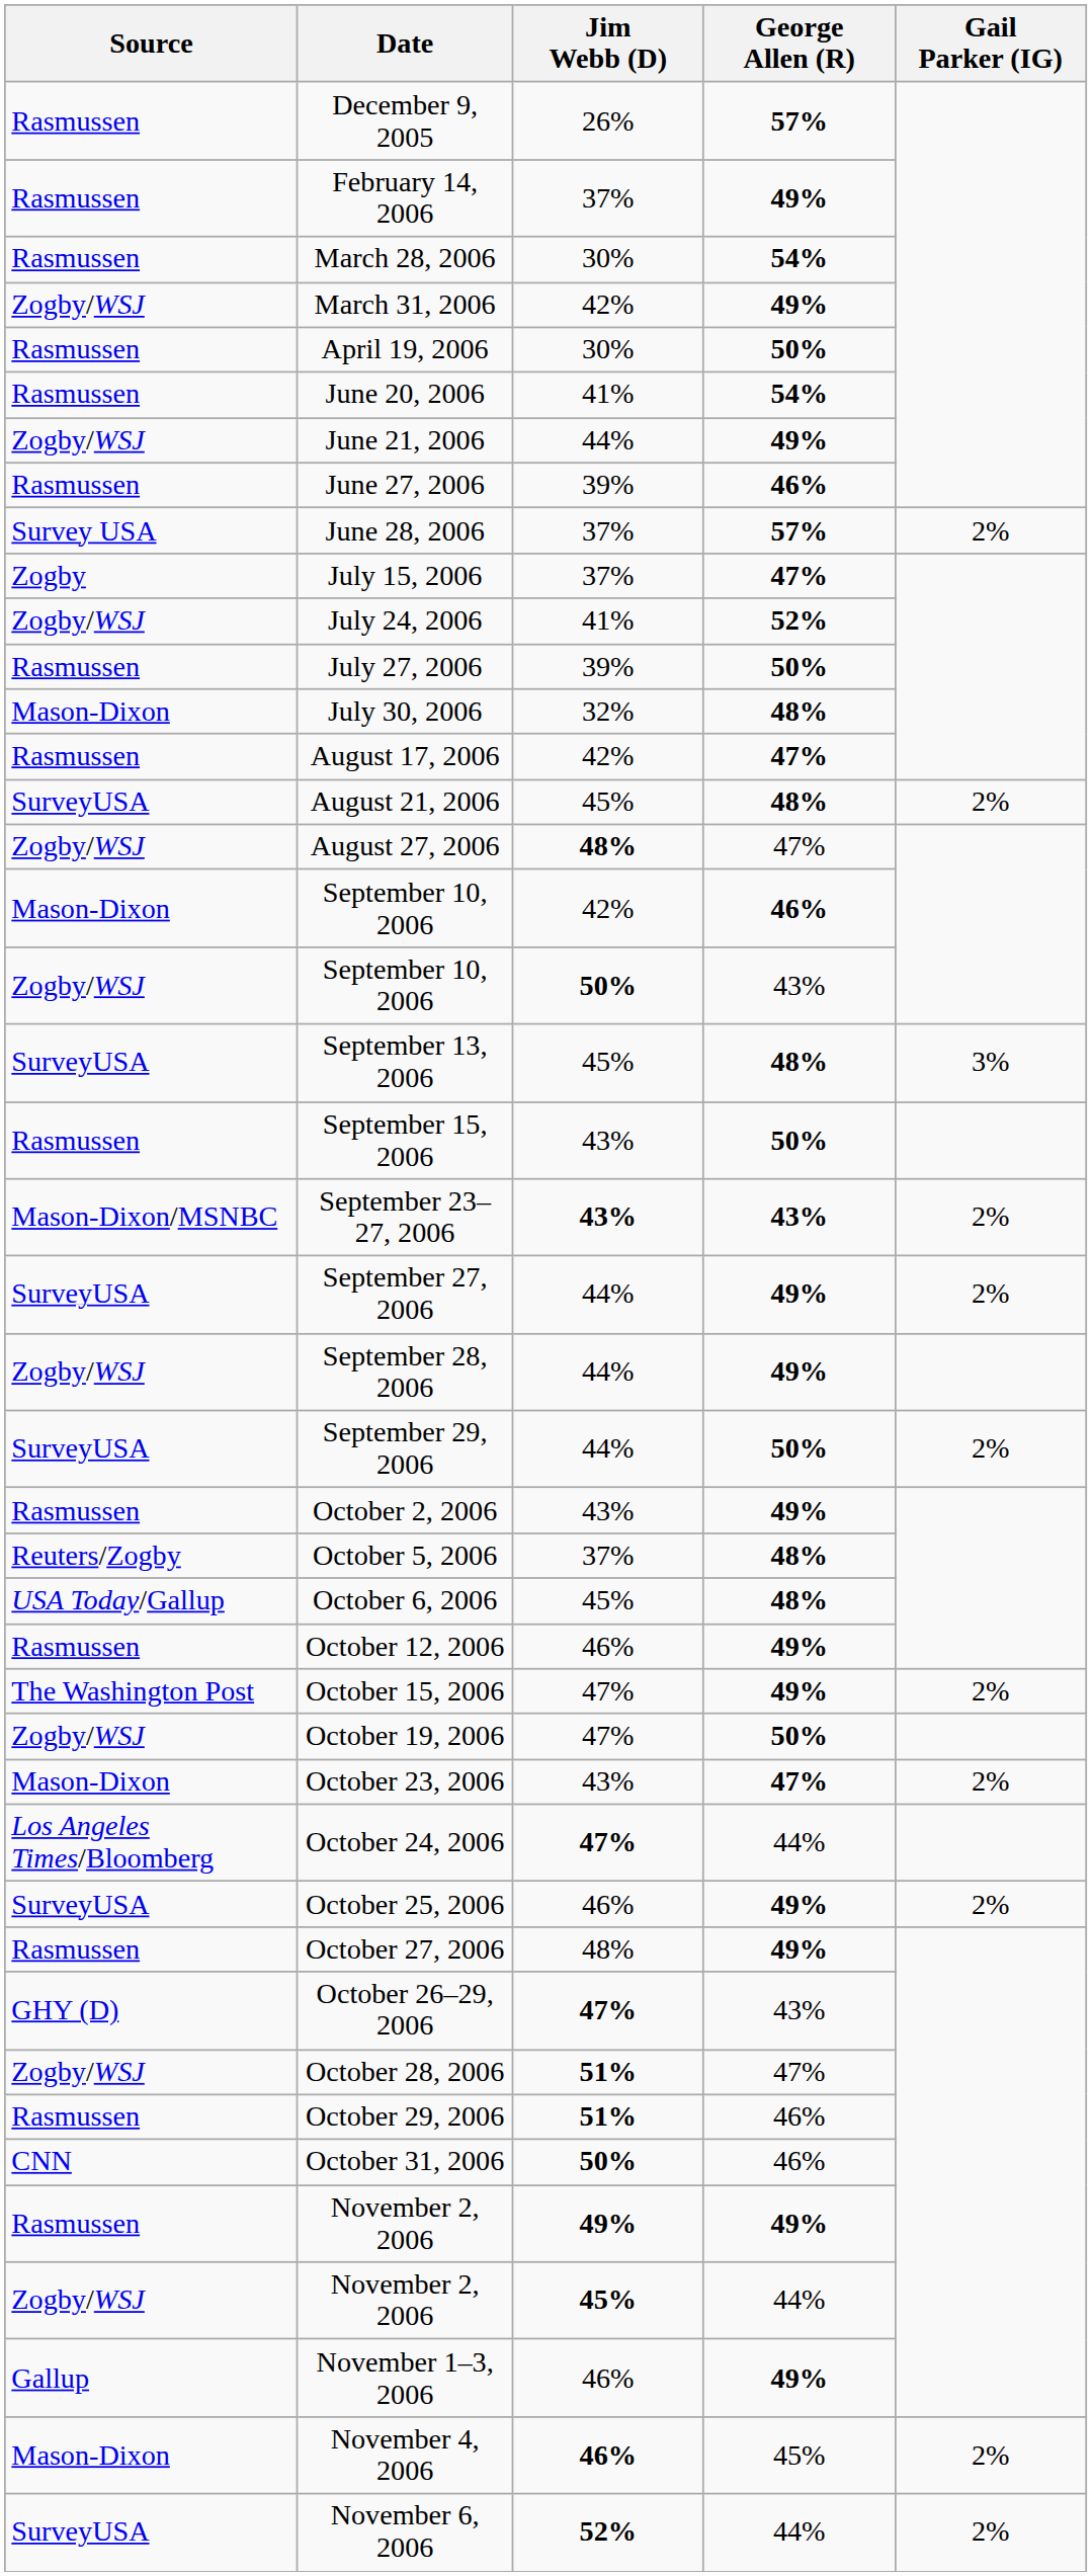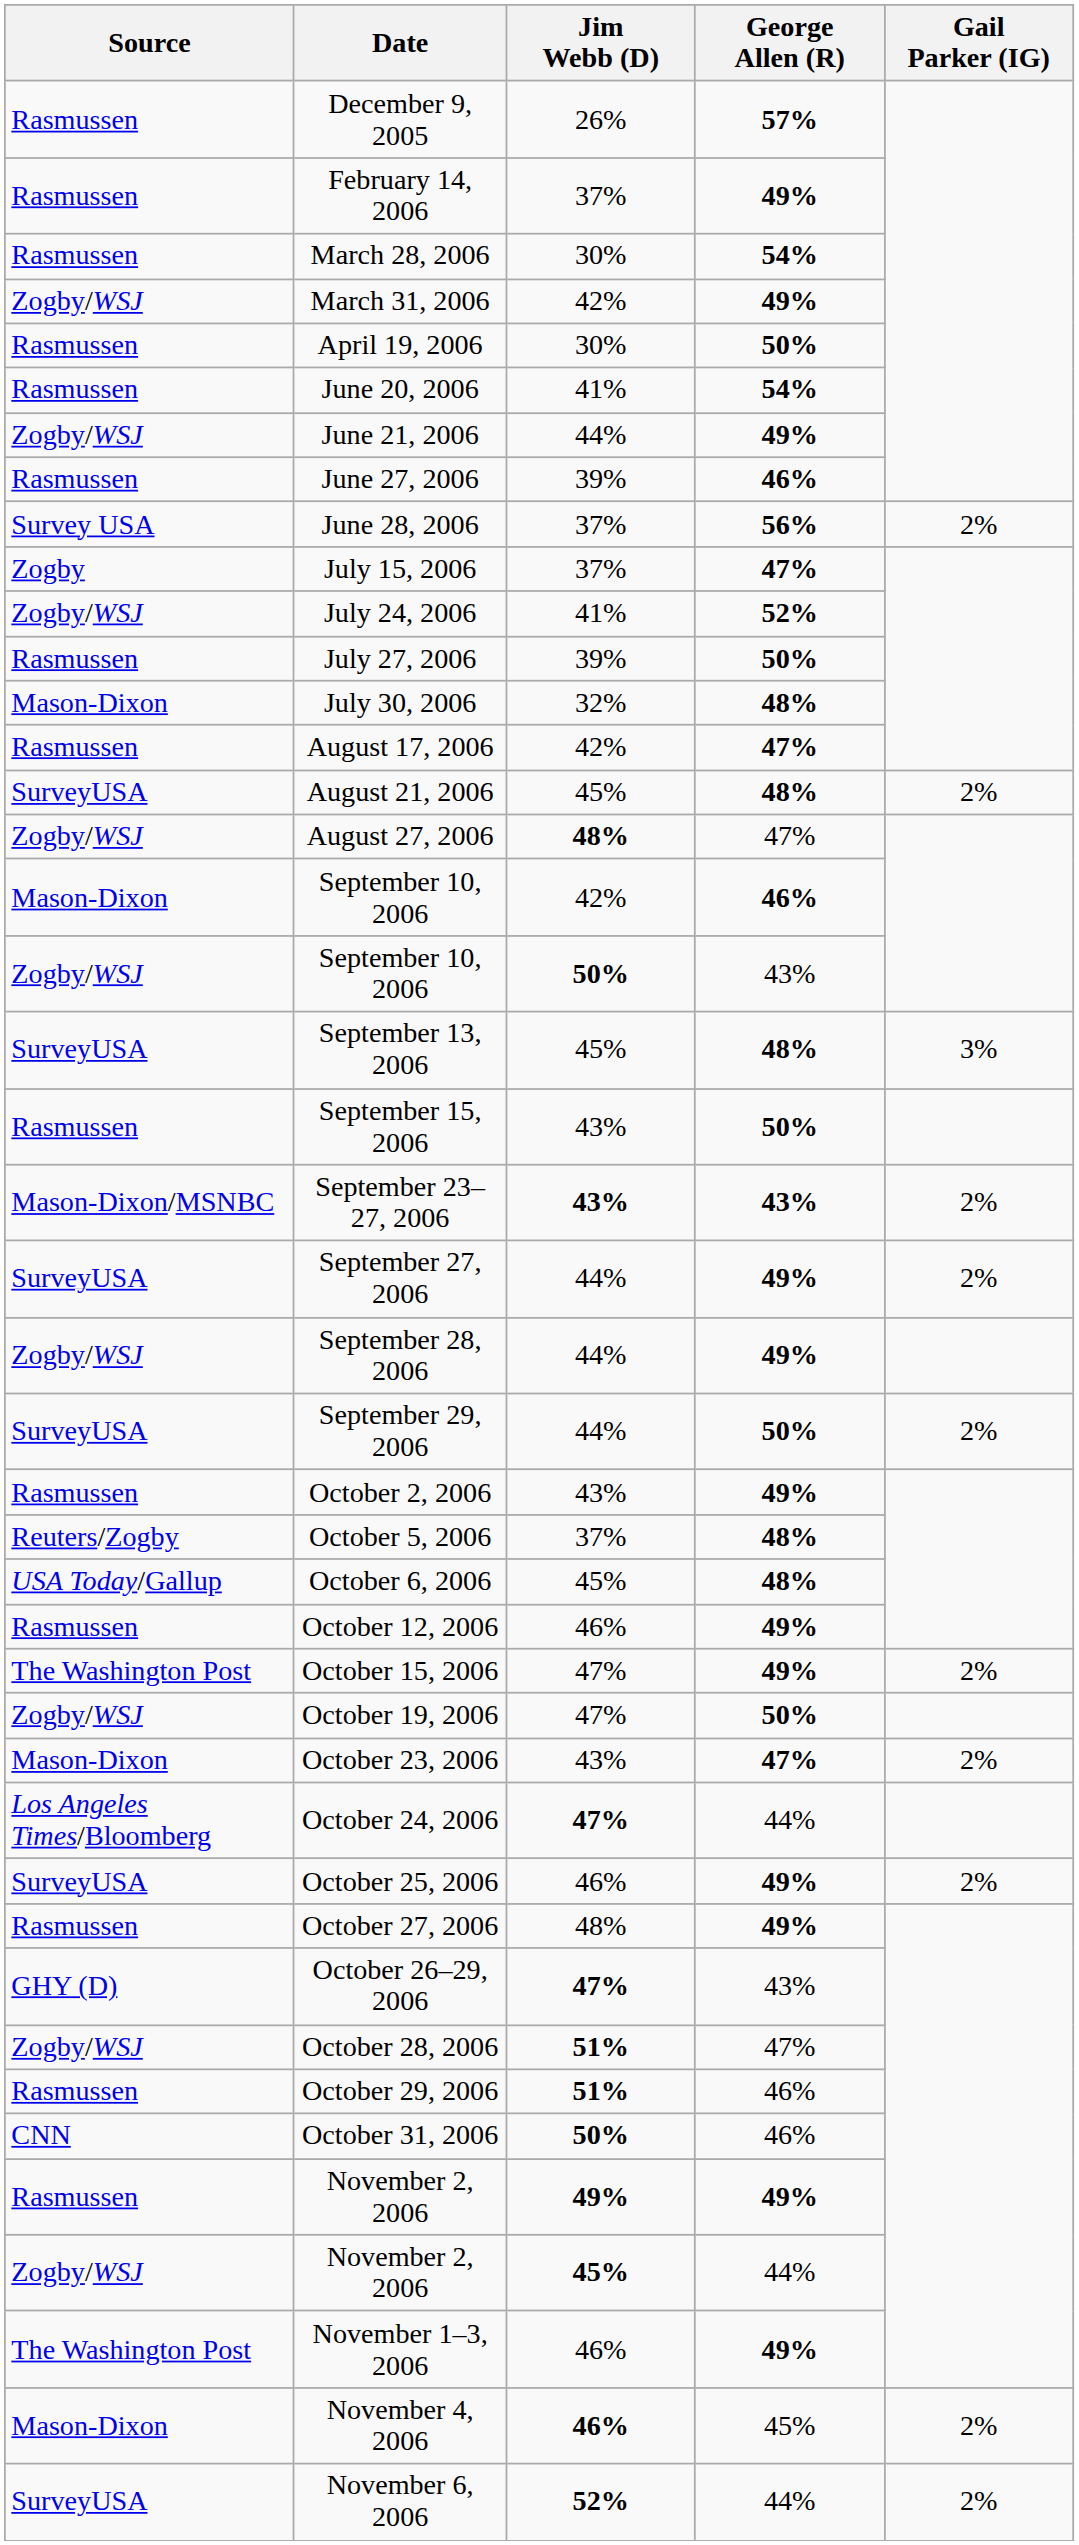 <table class="wikitable" style="text-align:center">
 <tr>
 <th>Source</th>
 <th>Date</th>
 <th style="width:100px;">Jim<br>Webb (D)</th>
 <th style="width:100px;">George<br>Allen (R)</th>
 <th style="width:100px;">Gail<br>Parker (IG)</th>
 </tr>
 <tr>
 <td align=left><a href='#'>Rasmussen</a></td>
 <td>December 9, 2005</td>
 <td>26%</td>
 <td><strong>57%</strong></td>
 </tr>
 <tr>
 <td align=left><a href='#'>Rasmussen</a></td>
 <td>February 14, 2006</td>
 <td>37%</td>
 <td><strong>49%</strong></td>
 </tr>
 <tr>
 <td align=left><a href='#'>Rasmussen</a></td>
 <td>March 28, 2006</td>
 <td>30%</td>
 <td><strong>54%</strong></td>
 </tr>
 <tr>
 <td align=left><a href='#'>Zogby</a>/<em><a href='#'>WSJ</a></em></td>
 <td>March 31, 2006</td>
 <td>42%</td>
 <td><strong>49%</strong></td>
 </tr>
 <tr>
 <td align=left><a href='#'>Rasmussen</a></td>
 <td>April 19, 2006</td>
 <td>30%</td>
 <td><strong>50%</strong></td>
 </tr>
 <tr>
 <td align=left><a href='#'>Rasmussen</a></td>
 <td>June 20, 2006</td>
 <td>41%</td>
 <td><strong>54%</strong></td>
 </tr>
 <tr>
 <td align=left><a href='#'>Zogby</a>/<em><a href='#'>WSJ</a></em></td>
 <td>June 21, 2006</td>
 <td>44%</td>
 <td><strong>49%</strong></td>
 </tr>
 <tr>
 <td align=left><a href='#'>Rasmussen</a></td>
 <td>June 27, 2006</td>
 <td>39%</td>
 <td><strong>46%</strong></td>
 </tr>
 <tr>
 <td align=left><a href='#'>Survey USA</a></td>
 <td>June 28, 2006</td>
 <td>37%</td>
-<td><strong>57%</strong></td>
+<td><strong>56%</strong></td>
 <td>2%</td>
 </tr>
 <tr>
 <td align=left><a href='#'>Zogby</a></td>
 <td>July 15, 2006</td>
 <td>37%</td>
 <td><strong>47%</strong></td>
 </tr>
 <tr>
 <td align=left><a href='#'>Zogby</a>/<em><a href='#'>WSJ</a></em></td>
 <td>July 24, 2006</td>
 <td>41%</td>
 <td><strong>52%</strong></td>
 </tr>
 <tr>
 <td align=left><a href='#'>Rasmussen</a></td>
 <td>July 27, 2006</td>
 <td>39%</td>
 <td><strong>50%</strong></td>
 </tr>
 <tr>
 <td align=left><a href='#'>Mason-Dixon</a></td>
 <td>July 30, 2006</td>
 <td>32%</td>
 <td><strong>48%</strong></td>
 </tr>
 <tr>
 <td align=left><a href='#'>Rasmussen</a></td>
 <td>August 17, 2006</td>
 <td>42%</td>
 <td><strong>47%</strong></td>
 </tr>
 <tr>
 <td align=left><a href='#'>SurveyUSA</a></td>
 <td>August 21, 2006</td>
 <td>45%</td>
 <td><strong>48%</strong></td>
 <td>2%</td>
 </tr>
 <tr>
 <td align=left><a href='#'>Zogby</a>/<em><a href='#'>WSJ</a></em></td>
 <td>August 27, 2006</td>
 <td><strong>48%</strong></td>
 <td>47%</td>
 </tr>
 <tr>
 <td align=left><a href='#'>Mason-Dixon</a></td>
 <td>September 10, 2006</td>
 <td>42%</td>
 <td><strong>46%</strong></td>
 </tr>
 <tr>
 <td align=left><a href='#'>Zogby</a>/<em><a href='#'>WSJ</a></em></td>
 <td>September 10, 2006</td>
 <td><strong>50%</strong></td>
 <td>43%</td>
 </tr>
 <tr>
 <td align=left><a href='#'>SurveyUSA</a></td>
 <td>September 13, 2006</td>
 <td>45%</td>
 <td><strong>48%</strong></td>
 <td>3%</td>
 </tr>
 <tr>
 <td align=left><a href='#'>Rasmussen</a></td>
 <td>September 15, 2006</td>
 <td>43%</td>
 <td><strong>50%</strong></td>
 </tr>
 <tr>
 <td align=left><a href='#'>Mason-Dixon</a>/<a href='#'>MSNBC</a></td>
 <td>September 23–27, 2006</td>
 <td><strong>43%</strong></td>
 <td><strong>43%</strong></td>
 <td>2%</td>
 </tr>
 <tr>
 <td align=left><a href='#'>SurveyUSA</a></td>
 <td>September 27, 2006</td>
 <td>44%</td>
 <td><strong>49%</strong></td>
 <td>2%</td>
 </tr>
 <tr>
 <td align=left><a href='#'>Zogby</a>/<em><a href='#'>WSJ</a></em></td>
 <td>September 28, 2006</td>
 <td>44%</td>
 <td><strong>49%</strong></td>
 </tr>
 <tr>
 <td align=left><a href='#'>SurveyUSA</a></td>
 <td>September 29, 2006</td>
 <td>44%</td>
 <td><strong>50%</strong></td>
 <td>2%</td>
 </tr>
 <tr>
 <td align=left><a href='#'>Rasmussen</a></td>
 <td>October 2, 2006</td>
 <td>43%</td>
 <td><strong>49%</strong></td>
 </tr>
 <tr>
 <td align=left><a href='#'>Reuters</a>/<a href='#'>Zogby</a></td>
 <td>October 5, 2006</td>
 <td>37%</td>
 <td><strong>48%</strong></td>
 </tr>
 <tr>
 <td align=left><em><a href='#'>USA Today</a></em>/<a href='#'>Gallup</a></td>
 <td>October 6, 2006</td>
 <td>45%</td>
 <td><strong>48%</strong></td>
 </tr>
 <tr>
 <td align=left><a href='#'>Rasmussen</a></td>
 <td>October 12, 2006</td>
 <td>46%</td>
 <td><strong>49%</strong></td>
 </tr>
 <tr>
 <td align=left><a href='#'>The Washington Post</a></td>
 <td>October 15, 2006</td>
 <td>47%</td>
 <td><strong>49%</strong></td>
 <td>2%</td>
 </tr>
 <tr>
 <td align=left><a href='#'>Zogby</a>/<em><a href='#'>WSJ</a></em></td>
 <td>October 19, 2006</td>
 <td>47%</td>
 <td><strong>50%</strong></td>
 </tr>
 <tr>
 <td align=left><a href='#'>Mason-Dixon</a></td>
 <td>October 23, 2006</td>
 <td>43%</td>
 <td><strong>47%</strong></td>
 <td>2%</td>
 </tr>
 <tr>
 <td align=left><em><a href='#'>Los Angeles Times</a></em>/<a href='#'>Bloomberg</a></td>
 <td>October 24, 2006</td>
 <td><strong>47%</strong></td>
 <td>44%</td>
 </tr>
 <tr>
 <td align=left><a href='#'>SurveyUSA</a></td>
 <td>October 25, 2006</td>
 <td>46%</td>
 <td><strong>49%</strong></td>
 <td>2%</td>
 </tr>
 <tr>
 <td align=left><a href='#'>Rasmussen</a></td>
 <td>October 27, 2006</td>
 <td>48%</td>
 <td><strong>49%</strong></td>
 </tr>
 <tr>
 <td align=left><a href='#'>GHY (D)</a></td>
 <td>October 26–29, 2006</td>
 <td><strong>47%</strong></td>
 <td>43%</td>
 </tr>
 <tr>
 <td align=left><a href='#'>Zogby</a>/<em><a href='#'>WSJ</a></em></td>
 <td>October 28, 2006</td>
 <td><strong>51%</strong></td>
 <td>47%</td>
 </tr>
 <tr>
 <td align=left><a href='#'>Rasmussen</a></td>
 <td>October 29, 2006</td>
 <td><strong>51%</strong></td>
 <td>46%</td>
 </tr>
 <tr>
 <td align=left><a href='#'>CNN</a></td>
 <td>October 31, 2006</td>
 <td><strong>50%</strong></td>
 <td>46%</td>
 </tr>
 <tr>
 <td align=left><a href='#'>Rasmussen</a></td>
 <td>November 2, 2006</td>
 <td><strong>49%</strong></td>
 <td><strong>49%</strong></td>
 </tr>
 <tr>
 <td align=left><a href='#'>Zogby</a>/<em><a href='#'>WSJ</a></em></td>
 <td>November 2, 2006</td>
 <td><strong>45%</strong></td>
 <td>44%</td>
 </tr>
 <tr>
-<td align=left><a href='#'>Gallup</a></td>
+<td align=left><a href='#'>The Washington Post</a></td>
 <td>November 1–3, 2006</td>
 <td>46%</td>
 <td><strong>49%</strong></td>
 </tr>
 <tr>
 <td align=left><a href='#'>Mason-Dixon</a></td>
 <td>November 4, 2006</td>
 <td><strong>46%</strong></td>
 <td>45%</td>
 <td>2%</td>
 </tr>
 <tr>
 <td align=left><a href='#'>SurveyUSA</a></td>
 <td>November 6, 2006</td>
 <td><strong>52%</strong></td>
 <td>44%</td>
 <td>2%</td>
 </tr>
 <tr>
 </tr>
 </table>
